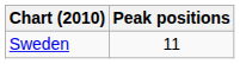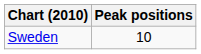 <table class="wikitable">
 <tr>
 <th align="left">Chart (2010)</th>
 <th align="center">Peak positions</th>
 </tr>
 <tr>
 <td align="left"><a href='#'>Sweden</a></td>
-<td align="center">11</td>
+<td align="center">10</td>
 </tr>
 </table>
